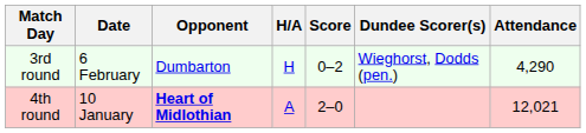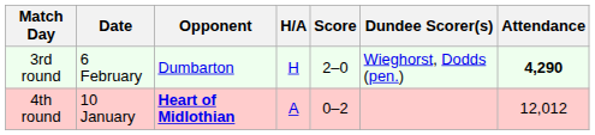 <table class="wikitable" style="text-align:center">
 <tr>
 <th>Match Day</th>
 <th>Date</th>
 <th>Opponent</th>
 <th>H/A</th>
 <th>Score</th>
 <th>Dundee Scorer(s)</th>
 <th>Attendance</th>
 </tr>
 <tr bgcolor="#EEFFEE">
 <td>3rd round</td>
 <td align="left">6 February</td>
 <td align="left"><a href='#'>Dumbarton</a></td>
 <td><a href='#'>H</a></td>
-<td>0–2</td>
+<td>2–0</td>
 <td align="left"><a href='#'>Wieghorst</a>, <a href='#'>Dodds</a> (<a href='#'>pen.</a>)</td>
-<td>4,290</td>
+<td><strong>4,290</strong></td>
 </tr>
 <tr bgcolor="#FFCCCC">
 <td>4th round</td>
 <td align="left">10 January</td>
 <td align="left"><strong><a href='#'>Heart of Midlothian</a></strong></td>
 <td><a href='#'>A</a></td>
-<td>2–0</td>
+<td>0–2</td>
 <td align="left"></td>
-<td>12,021</td>
+<td>12,012</td>
 </tr>
 </table>
